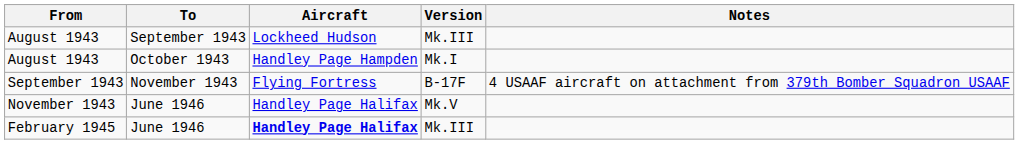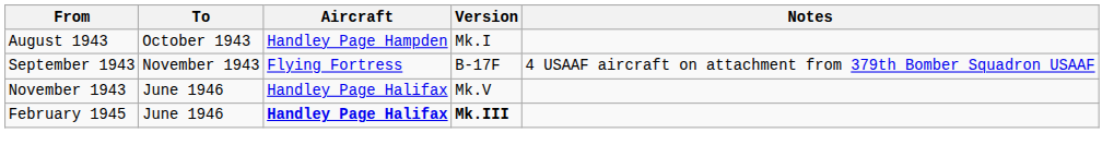 <table class="wikitable">
 <tr>
 <th>From</th>
 <th>To</th>
 <th>Aircraft</th>
 <th>Version</th>
 <th>Notes</th>
-</tr>
-<tr>
-<td>August 1943</td>
-<td>September 1943</td>
-<td><a href='#'>Lockheed Hudson</a></td>
-<td>Mk.III</td>
-<td></td>
 </tr>
 <tr>
 <td>August 1943</td>
 <td>October 1943</td>
 <td><a href='#'>Handley Page Hampden</a></td>
 <td>Mk.I</td>
 <td></td>
 </tr>
 <tr>
 <td>September 1943</td>
 <td>November 1943</td>
 <td><a href='#'>Flying Fortress</a></td>
 <td>B-17F</td>
 <td>4 USAAF aircraft on attachment from <a href='#'>379th Bomber Squadron USAAF</a></td>
 </tr>
 <tr>
 <td>November 1943</td>
 <td>June 1946</td>
 <td><a href='#'>Handley Page Halifax</a></td>
 <td>Mk.V</td>
 <td></td>
 </tr>
 <tr>
 <td>February 1945</td>
 <td>June 1946</td>
 <td><strong><a href='#'>Handley Page Halifax</a></strong></td>
-<td>Mk.III</td>
+<td><strong>Mk.III</strong></td>
 <td></td>
 </tr>
 </table>
